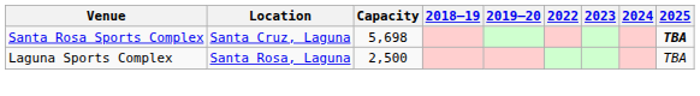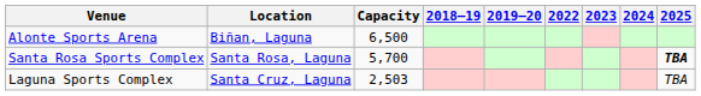 <table class="wikitable sortable" style="text-align:center">
 <tr>
 <th>Venue</th>
 <th>Location</th>
 <th>Capacity</th>
 <th><a href='#'>2018–19</a></th>
 <th><a href='#'>2019–20</a></th>
 <th><a href='#'>2022</a></th>
 <th><a href='#'>2023</a></th>
 <th><a href='#'>2024</a></th>
 <th><a href='#'>2025</a></th>
 </tr>
 <tr>
+<td align=left><a href='#'>Alonte Sports Arena</a></td>
+<td align=left><a href='#'>Biñan, Laguna</a></td>
+<td align=center>6,500</td>
+<td bgcolor="CFFFCF"></td>
+<td bgcolor="CFFFCF"></td>
+<td bgcolor="CFFFCF"></td>
+<td bgcolor="FFCFCF"></td>
+<td bgcolor="CFFFCF"></td>
+<td bgcolor="CFFFCF"></td>
+</tr>
+<tr>
 <td align=left><a href='#'>Santa Rosa Sports Complex</a></td>
-<td align=left><a href='#'>Santa Cruz, Laguna</a></td>
-<td align=center>5,698</td>
+<td align=left><a href='#'>Santa Rosa, Laguna</a></td>
+<td align=center>5,700</td>
 <td bgcolor="FFCFCF"></td>
 <td bgcolor="CFFFCF"></td>
 <td bgcolor="FFCFCF"></td>
 <td bgcolor="CFFFCF"></td>
 <td bgcolor="FFCFCF"></td>
 <td><strong><em>TBA</em></strong></td>
 </tr>
 <tr>
 <td align=left>Laguna Sports Complex</td>
-<td align=left><a href='#'>Santa Rosa, Laguna</a></td>
-<td align=center>2,500</td>
+<td align=left><a href='#'>Santa Cruz, Laguna</a></td>
+<td align=center>2,503</td>
 <td bgcolor="FFCFCF"></td>
 <td bgcolor="FFCFCF"></td>
 <td bgcolor="CFFFCF"></td>
 <td bgcolor="CFFFCF"></td>
 <td bgcolor="FFCFCF"></td>
 <td><em>TBA</em></td>
 </tr>
 </table>
